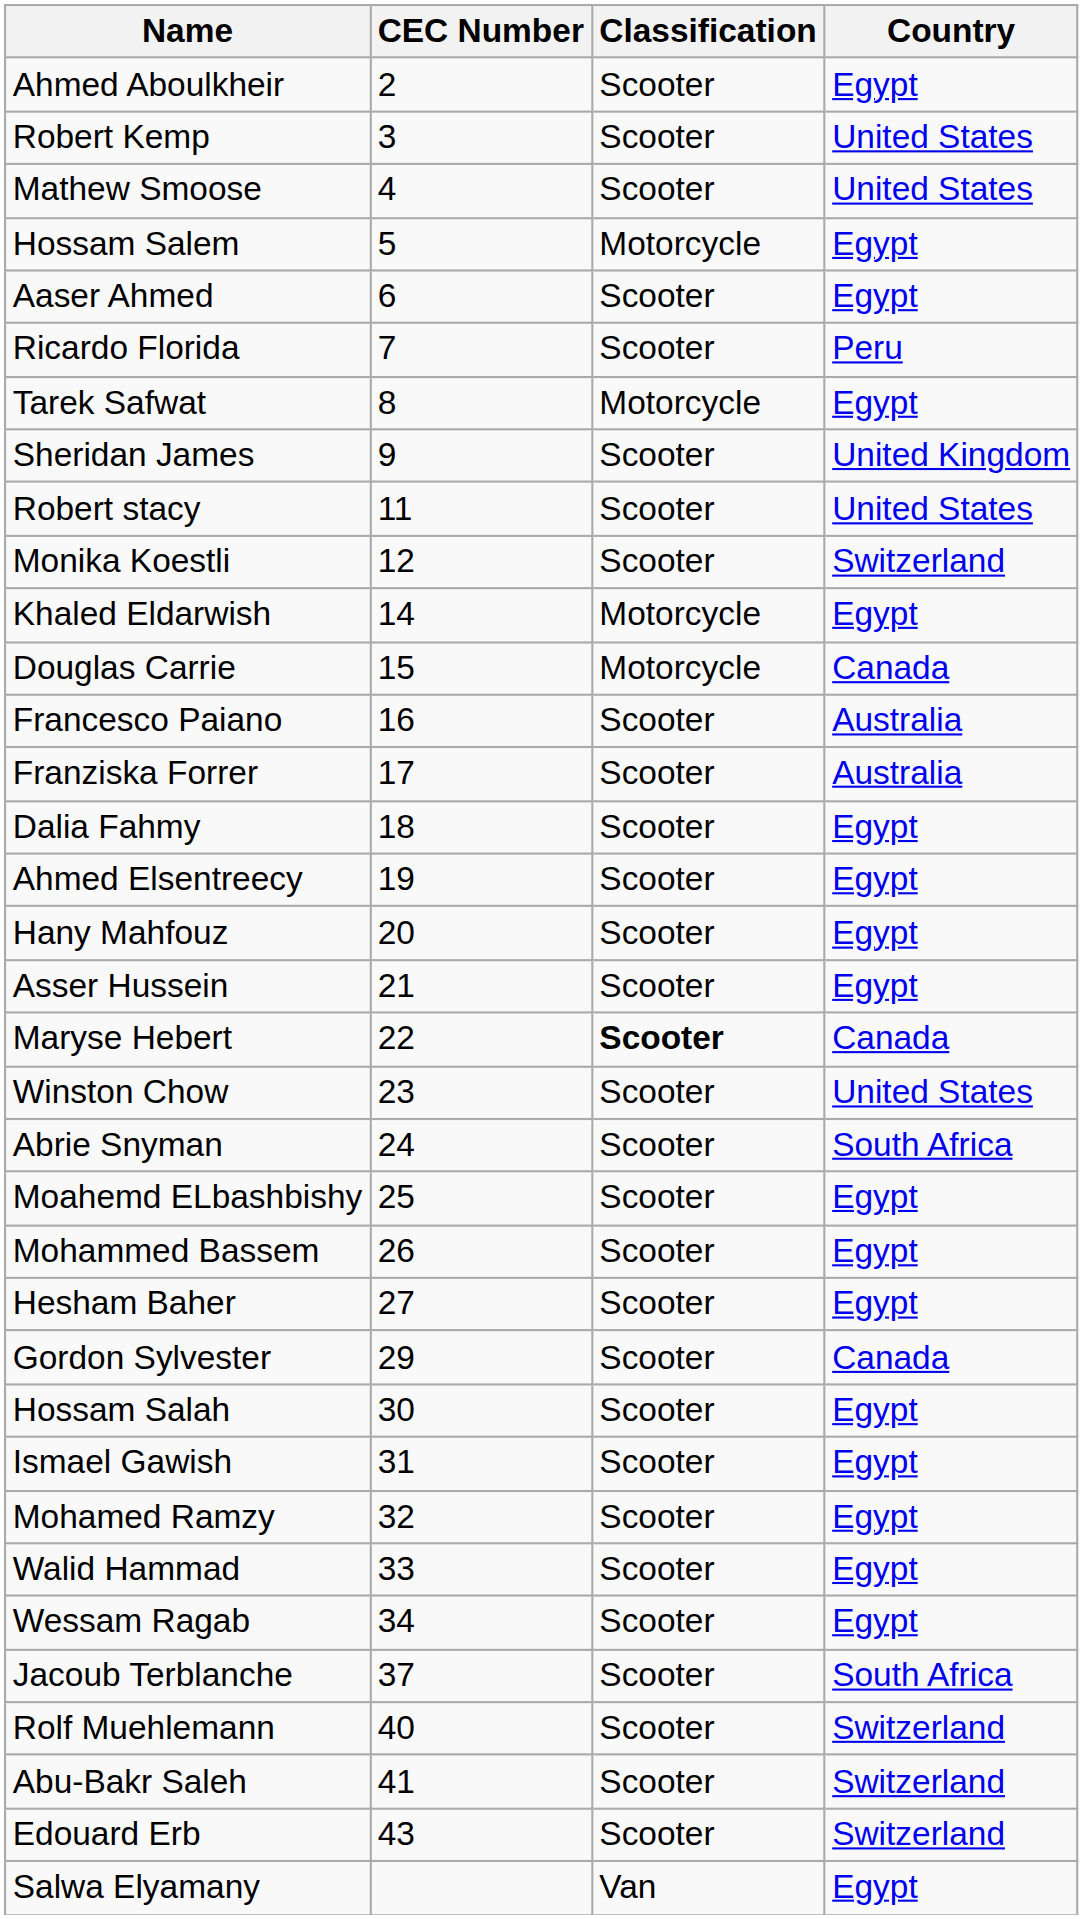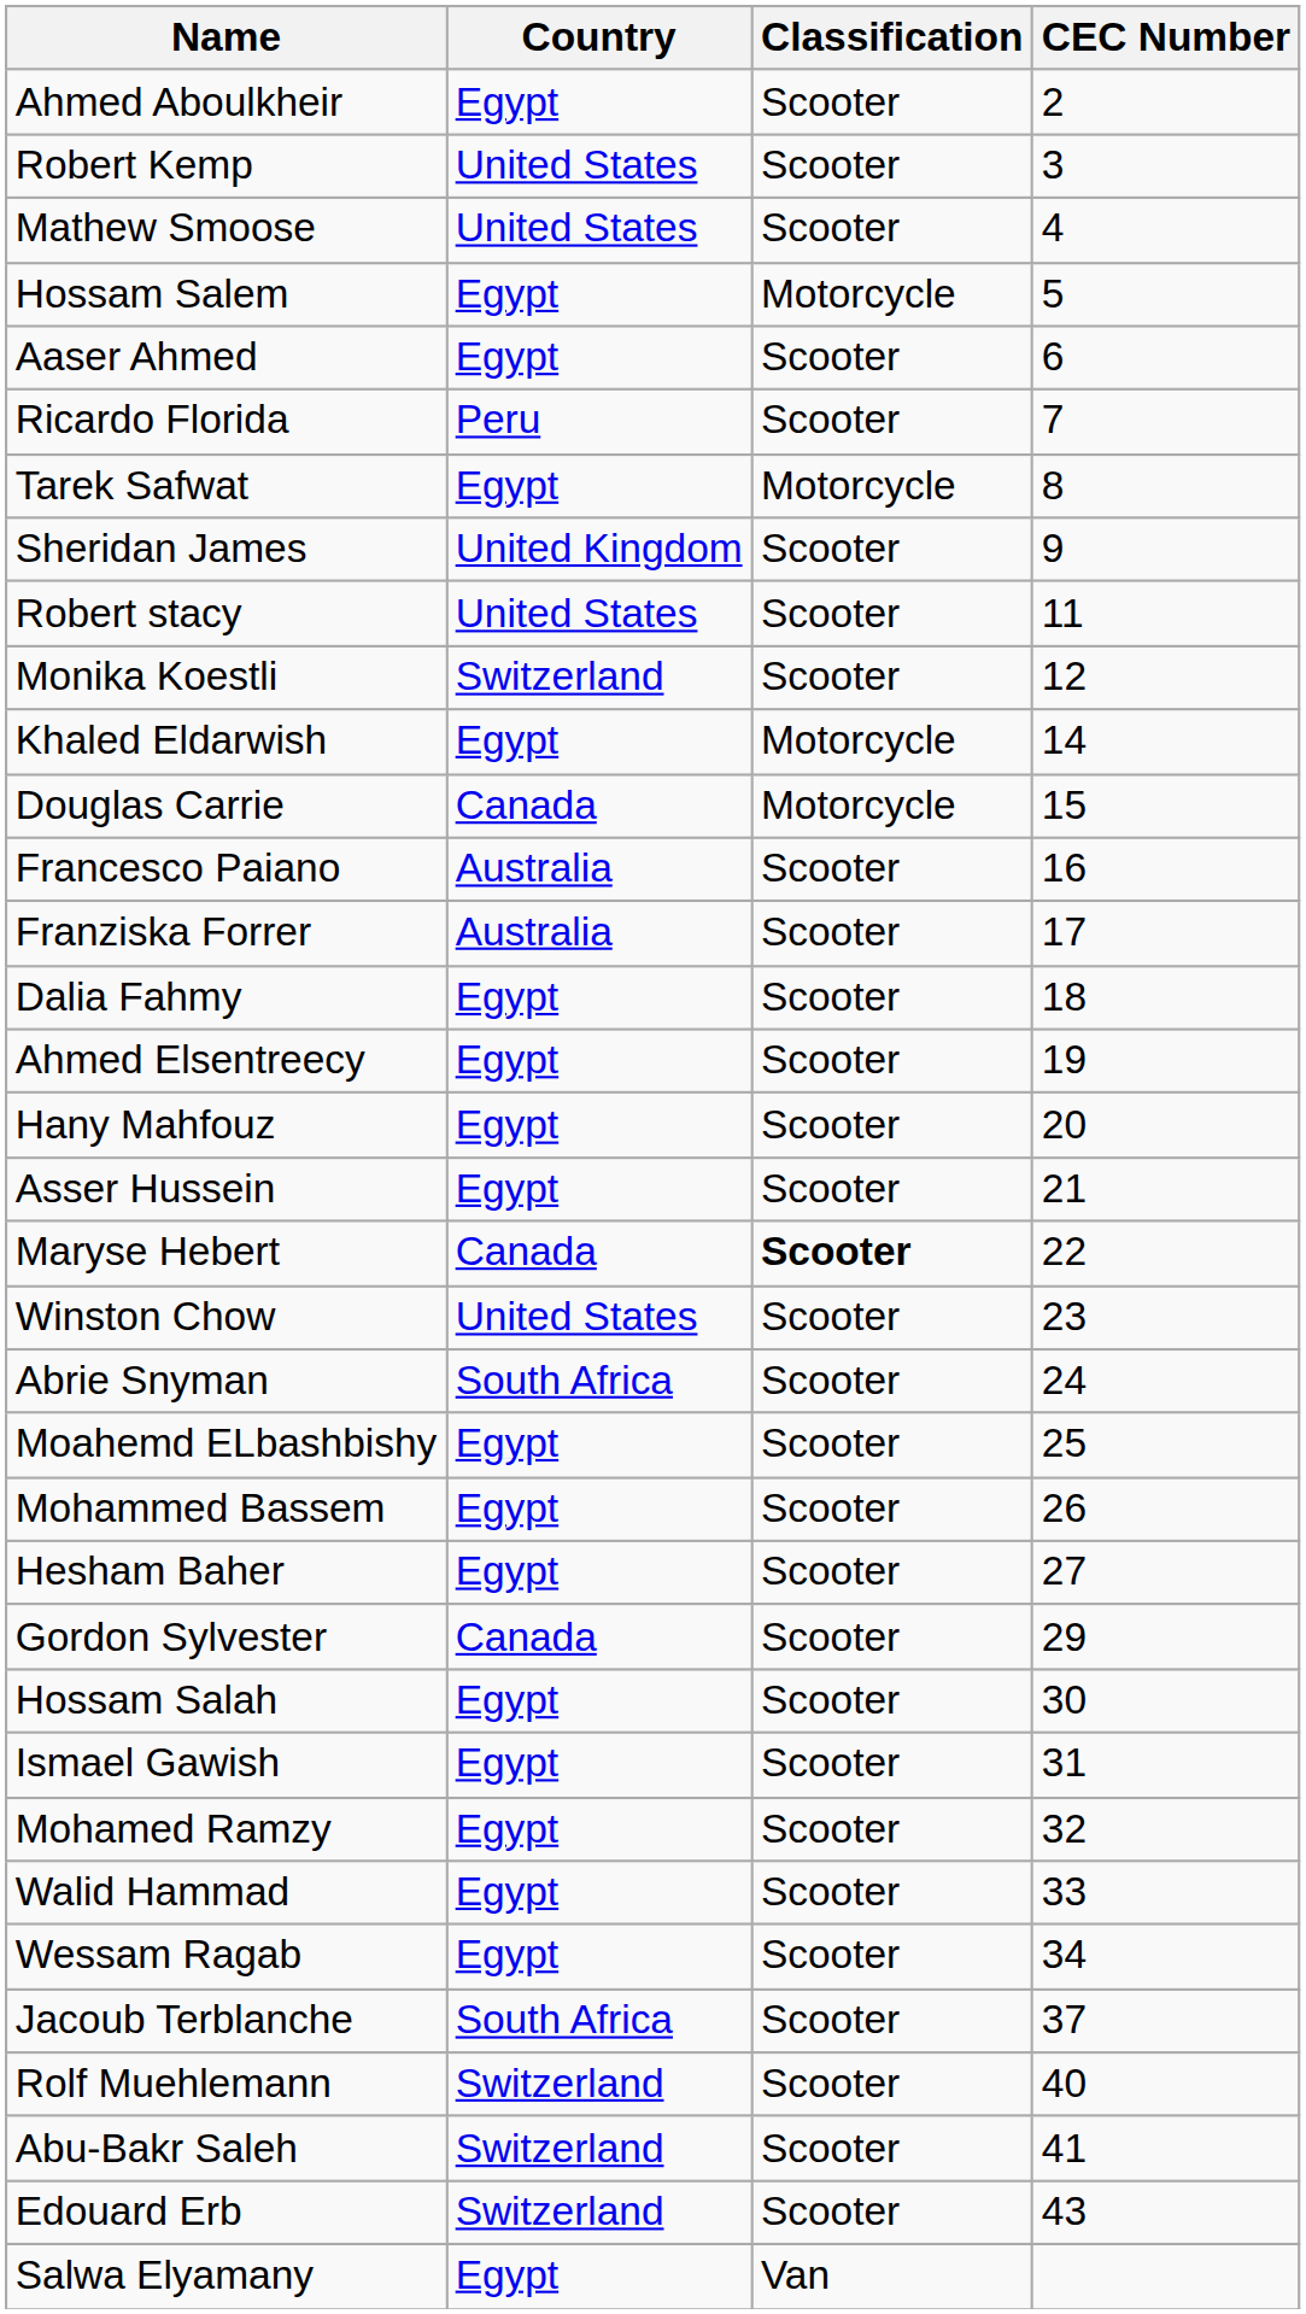 <table class="wikitable">
 <tr>
 <th>Name</th>
+<th>Country</th>
+<th>Classification</th>
 <th>CEC Number</th>
-<th>Classification</th>
-<th>Country</th>
 </tr>
 <tr>
 <td>Ahmed Aboulkheir</td>
+<td> <a href='#'>Egypt</a></td>
+<td>Scooter</td>
 <td>2</td>
-<td>Scooter</td>
-<td> <a href='#'>Egypt</a></td>
 </tr>
 <tr>
 <td>Robert Kemp</td>
+<td> <a href='#'>United States</a></td>
+<td>Scooter</td>
 <td>3</td>
-<td>Scooter</td>
-<td> <a href='#'>United States</a></td>
 </tr>
 <tr>
 <td>Mathew Smoose</td>
+<td> <a href='#'>United States</a></td>
+<td>Scooter</td>
 <td>4</td>
-<td>Scooter</td>
-<td> <a href='#'>United States</a></td>
 </tr>
 <tr>
 <td>Hossam Salem</td>
+<td> <a href='#'>Egypt</a></td>
+<td>Motorcycle</td>
 <td>5</td>
-<td>Motorcycle</td>
-<td> <a href='#'>Egypt</a></td>
 </tr>
 <tr>
 <td>Aaser Ahmed</td>
+<td> <a href='#'>Egypt</a></td>
+<td>Scooter</td>
 <td>6</td>
-<td>Scooter</td>
-<td> <a href='#'>Egypt</a></td>
 </tr>
 <tr>
 <td>Ricardo Florida</td>
+<td> <a href='#'>Peru</a></td>
+<td>Scooter</td>
 <td>7</td>
-<td>Scooter</td>
-<td> <a href='#'>Peru</a></td>
 </tr>
 <tr>
 <td>Tarek Safwat</td>
+<td> <a href='#'>Egypt</a></td>
+<td>Motorcycle</td>
 <td>8</td>
-<td>Motorcycle</td>
-<td> <a href='#'>Egypt</a></td>
 </tr>
 <tr>
 <td>Sheridan James</td>
+<td> <a href='#'>United Kingdom</a></td>
+<td>Scooter</td>
 <td>9</td>
-<td>Scooter</td>
-<td> <a href='#'>United Kingdom</a></td>
 </tr>
 <tr>
 <td>Robert stacy</td>
+<td> <a href='#'>United States</a></td>
+<td>Scooter</td>
 <td>11</td>
-<td>Scooter</td>
-<td> <a href='#'>United States</a></td>
 </tr>
 <tr>
 <td>Monika Koestli</td>
+<td> <a href='#'>Switzerland</a></td>
+<td>Scooter</td>
 <td>12</td>
-<td>Scooter</td>
-<td> <a href='#'>Switzerland</a></td>
 </tr>
 <tr>
 <td>Khaled Eldarwish</td>
+<td> <a href='#'>Egypt</a></td>
+<td>Motorcycle</td>
 <td>14</td>
-<td>Motorcycle</td>
-<td> <a href='#'>Egypt</a></td>
 </tr>
 <tr>
 <td>Douglas Carrie</td>
+<td> <a href='#'>Canada</a></td>
+<td>Motorcycle</td>
 <td>15</td>
-<td>Motorcycle</td>
-<td> <a href='#'>Canada</a></td>
 </tr>
 <tr>
 <td>Francesco Paiano</td>
+<td> <a href='#'>Australia</a></td>
+<td>Scooter</td>
 <td>16</td>
-<td>Scooter</td>
-<td> <a href='#'>Australia</a></td>
 </tr>
 <tr>
 <td>Franziska Forrer</td>
+<td> <a href='#'>Australia</a></td>
+<td>Scooter</td>
 <td>17</td>
-<td>Scooter</td>
-<td> <a href='#'>Australia</a></td>
 </tr>
 <tr>
 <td>Dalia Fahmy</td>
+<td> <a href='#'>Egypt</a></td>
+<td>Scooter</td>
 <td>18</td>
-<td>Scooter</td>
-<td> <a href='#'>Egypt</a></td>
 </tr>
 <tr>
 <td>Ahmed Elsentreecy</td>
+<td> <a href='#'>Egypt</a></td>
+<td>Scooter</td>
 <td>19</td>
-<td>Scooter</td>
-<td> <a href='#'>Egypt</a></td>
 </tr>
 <tr>
 <td>Hany Mahfouz</td>
+<td> <a href='#'>Egypt</a></td>
+<td>Scooter</td>
 <td>20</td>
-<td>Scooter</td>
-<td> <a href='#'>Egypt</a></td>
 </tr>
 <tr>
 <td>Asser Hussein</td>
+<td> <a href='#'>Egypt</a></td>
+<td>Scooter</td>
 <td>21</td>
-<td>Scooter</td>
-<td> <a href='#'>Egypt</a></td>
 </tr>
 <tr>
 <td>Maryse Hebert</td>
+<td> <a href='#'>Canada</a></td>
+<td><strong>Scooter</strong></td>
 <td>22</td>
-<td><strong>Scooter</strong></td>
-<td> <a href='#'>Canada</a></td>
 </tr>
 <tr>
 <td>Winston Chow</td>
+<td> <a href='#'>United States</a></td>
+<td>Scooter</td>
 <td>23</td>
-<td>Scooter</td>
-<td> <a href='#'>United States</a></td>
 </tr>
 <tr>
 <td>Abrie Snyman</td>
+<td> <a href='#'>South Africa</a></td>
+<td>Scooter</td>
 <td>24</td>
-<td>Scooter</td>
-<td> <a href='#'>South Africa</a></td>
 </tr>
 <tr>
 <td>Moahemd ELbashbishy</td>
+<td> <a href='#'>Egypt</a></td>
+<td>Scooter</td>
 <td>25</td>
-<td>Scooter</td>
-<td> <a href='#'>Egypt</a></td>
 </tr>
 <tr>
 <td>Mohammed Bassem</td>
+<td> <a href='#'>Egypt</a></td>
+<td>Scooter</td>
 <td>26</td>
-<td>Scooter</td>
-<td> <a href='#'>Egypt</a></td>
 </tr>
 <tr>
 <td>Hesham Baher</td>
+<td> <a href='#'>Egypt</a></td>
+<td>Scooter</td>
 <td>27</td>
-<td>Scooter</td>
-<td> <a href='#'>Egypt</a></td>
 </tr>
 <tr>
 <td>Gordon Sylvester</td>
+<td> <a href='#'>Canada</a></td>
+<td>Scooter</td>
 <td>29</td>
-<td>Scooter</td>
-<td> <a href='#'>Canada</a></td>
 </tr>
 <tr>
 <td>Hossam Salah</td>
+<td> <a href='#'>Egypt</a></td>
+<td>Scooter</td>
 <td>30</td>
-<td>Scooter</td>
-<td> <a href='#'>Egypt</a></td>
 </tr>
 <tr>
 <td>Ismael Gawish</td>
+<td> <a href='#'>Egypt</a></td>
+<td>Scooter</td>
 <td>31</td>
-<td>Scooter</td>
-<td> <a href='#'>Egypt</a></td>
 </tr>
 <tr>
 <td>Mohamed Ramzy</td>
+<td> <a href='#'>Egypt</a></td>
+<td>Scooter</td>
 <td>32</td>
-<td>Scooter</td>
-<td> <a href='#'>Egypt</a></td>
 </tr>
 <tr>
 <td>Walid Hammad</td>
+<td> <a href='#'>Egypt</a></td>
+<td>Scooter</td>
 <td>33</td>
-<td>Scooter</td>
-<td> <a href='#'>Egypt</a></td>
 </tr>
 <tr>
 <td>Wessam Ragab</td>
+<td> <a href='#'>Egypt</a></td>
+<td>Scooter</td>
 <td>34</td>
-<td>Scooter</td>
-<td> <a href='#'>Egypt</a></td>
 </tr>
 <tr>
 <td>Jacoub Terblanche</td>
+<td> <a href='#'>South Africa</a></td>
+<td>Scooter</td>
 <td>37</td>
-<td>Scooter</td>
-<td> <a href='#'>South Africa</a></td>
 </tr>
 <tr>
 <td>Rolf Muehlemann</td>
+<td> <a href='#'>Switzerland</a></td>
+<td>Scooter</td>
 <td>40</td>
-<td>Scooter</td>
-<td> <a href='#'>Switzerland</a></td>
 </tr>
 <tr>
 <td>Abu-Bakr Saleh</td>
+<td> <a href='#'>Switzerland</a></td>
+<td>Scooter</td>
 <td>41</td>
-<td>Scooter</td>
-<td> <a href='#'>Switzerland</a></td>
 </tr>
 <tr>
 <td>Edouard Erb</td>
+<td> <a href='#'>Switzerland</a></td>
+<td>Scooter</td>
 <td>43</td>
-<td>Scooter</td>
-<td> <a href='#'>Switzerland</a></td>
 </tr>
 <tr>
 <td>Salwa Elyamany</td>
+<td> <a href='#'>Egypt</a></td>
+<td>Van</td>
 <td></td>
-<td>Van</td>
-<td> <a href='#'>Egypt</a></td>
 </tr>
 </table>
